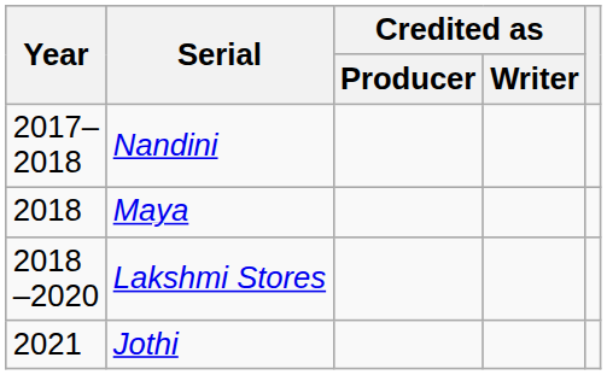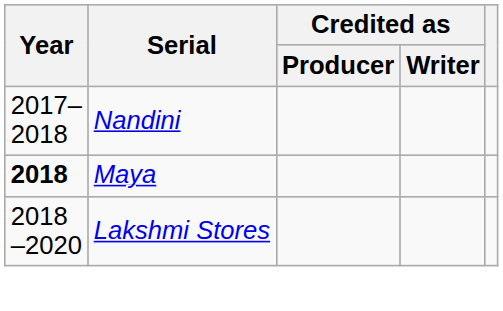 <table class="wikitable sortable">
 <tr>
 <th rowspan="2" style="width:35px;">Year</th>
 <th rowspan="2">Serial</th>
 <th colspan="2">Credited as</th>
 <th rowspan="2" class="unsortable"></th>
 </tr>
 <tr>
 <th>Producer</th>
 <th class="unsortable">Writer</th>
 </tr>
 <tr>
 <td>2017–2018</td>
 <td><em><a href='#'>Nandini</a></em></td>
 <td style="text-align:center;"></td>
 <td style="text-align:center;"></td>
 <td style="text-align:center;"></td>
 </tr>
 <tr>
-<td>2018</td>
+<td><strong>2018</strong></td>
 <td><em><a href='#'>Maya</a></em></td>
 <td style="text-align:center;"></td>
 <td style="text-align:center;"></td>
 <td style="text-align:center;"></td>
 </tr>
 <tr>
 <td>2018 –2020</td>
 <td><em><a href='#'>Lakshmi Stores</a></em></td>
 <td style="text-align:center;"></td>
 <td style="text-align:center;"></td>
 <td style="text-align:center;"></td>
 </tr>
-<tr>
-<td>2021</td>
-<td><em><a href='#'>Jothi</a></em></td>
-<td style="text-align:center;"></td>
-<td style="text-align:center;"></td>
-<td style="text-align:center;"></td>
-</tr>
 </table>
